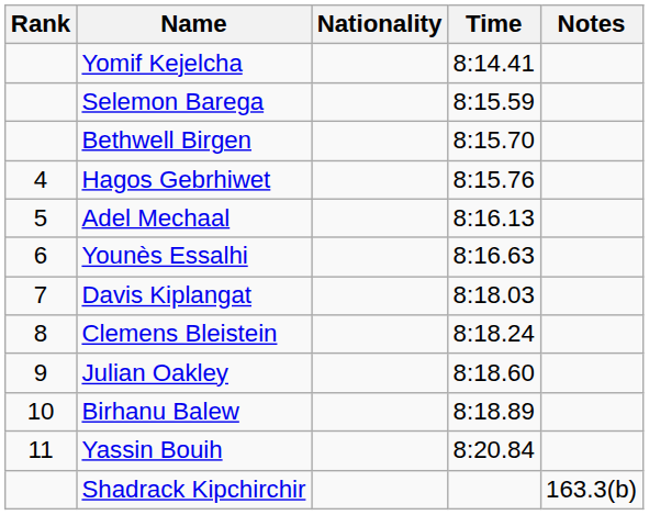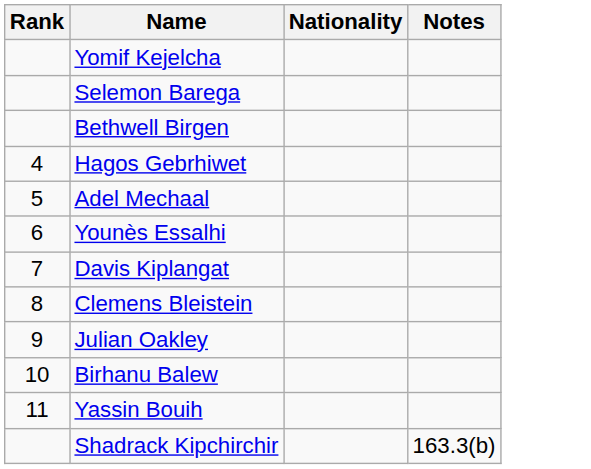 <table class="wikitable sortable" style="text-align:center">
 <tr>
 <th>Rank</th>
 <th>Name</th>
 <th>Nationality</th>
-<th>Time</th>
 <th>Notes</th>
 </tr>
 <tr>
 <td></td>
 <td align=left><a href='#'>Yomif Kejelcha</a></td>
 <td align=left></td>
-<td>8:14.41</td>
 <td></td>
 </tr>
 <tr>
 <td></td>
 <td align=left><a href='#'>Selemon Barega</a></td>
 <td align=left></td>
-<td>8:15.59</td>
 <td></td>
 </tr>
 <tr>
 <td></td>
 <td align=left><a href='#'>Bethwell Birgen</a></td>
 <td align=left></td>
-<td>8:15.70</td>
 <td></td>
 </tr>
 <tr>
 <td>4</td>
 <td align=left><a href='#'>Hagos Gebrhiwet</a></td>
 <td align=left></td>
-<td>8:15.76</td>
 <td></td>
 </tr>
 <tr>
 <td>5</td>
 <td align=left><a href='#'>Adel Mechaal</a></td>
 <td align=left></td>
-<td>8:16.13</td>
 <td></td>
 </tr>
 <tr>
 <td>6</td>
 <td align=left><a href='#'>Younès Essalhi</a></td>
 <td align=left></td>
-<td>8:16.63</td>
 <td></td>
 </tr>
 <tr>
 <td>7</td>
 <td align=left><a href='#'>Davis Kiplangat</a></td>
 <td align=left></td>
-<td>8:18.03</td>
 <td></td>
 </tr>
 <tr>
 <td>8</td>
 <td align=left><a href='#'>Clemens Bleistein</a></td>
 <td align=left></td>
-<td>8:18.24</td>
 <td></td>
 </tr>
 <tr>
 <td>9</td>
 <td align=left><a href='#'>Julian Oakley</a></td>
 <td align=left></td>
-<td>8:18.60</td>
 <td></td>
 </tr>
 <tr>
 <td>10</td>
 <td align=left><a href='#'>Birhanu Balew</a></td>
 <td align=left></td>
-<td>8:18.89</td>
 <td></td>
 </tr>
 <tr>
 <td>11</td>
 <td align=left><a href='#'>Yassin Bouih</a></td>
 <td align=left></td>
-<td>8:20.84</td>
 <td></td>
 </tr>
 <tr>
 <td></td>
 <td align=left><a href='#'>Shadrack Kipchirchir</a></td>
 <td align=left></td>
-<td></td>
 <td>163.3(b)</td>
 </tr>
 </table>
